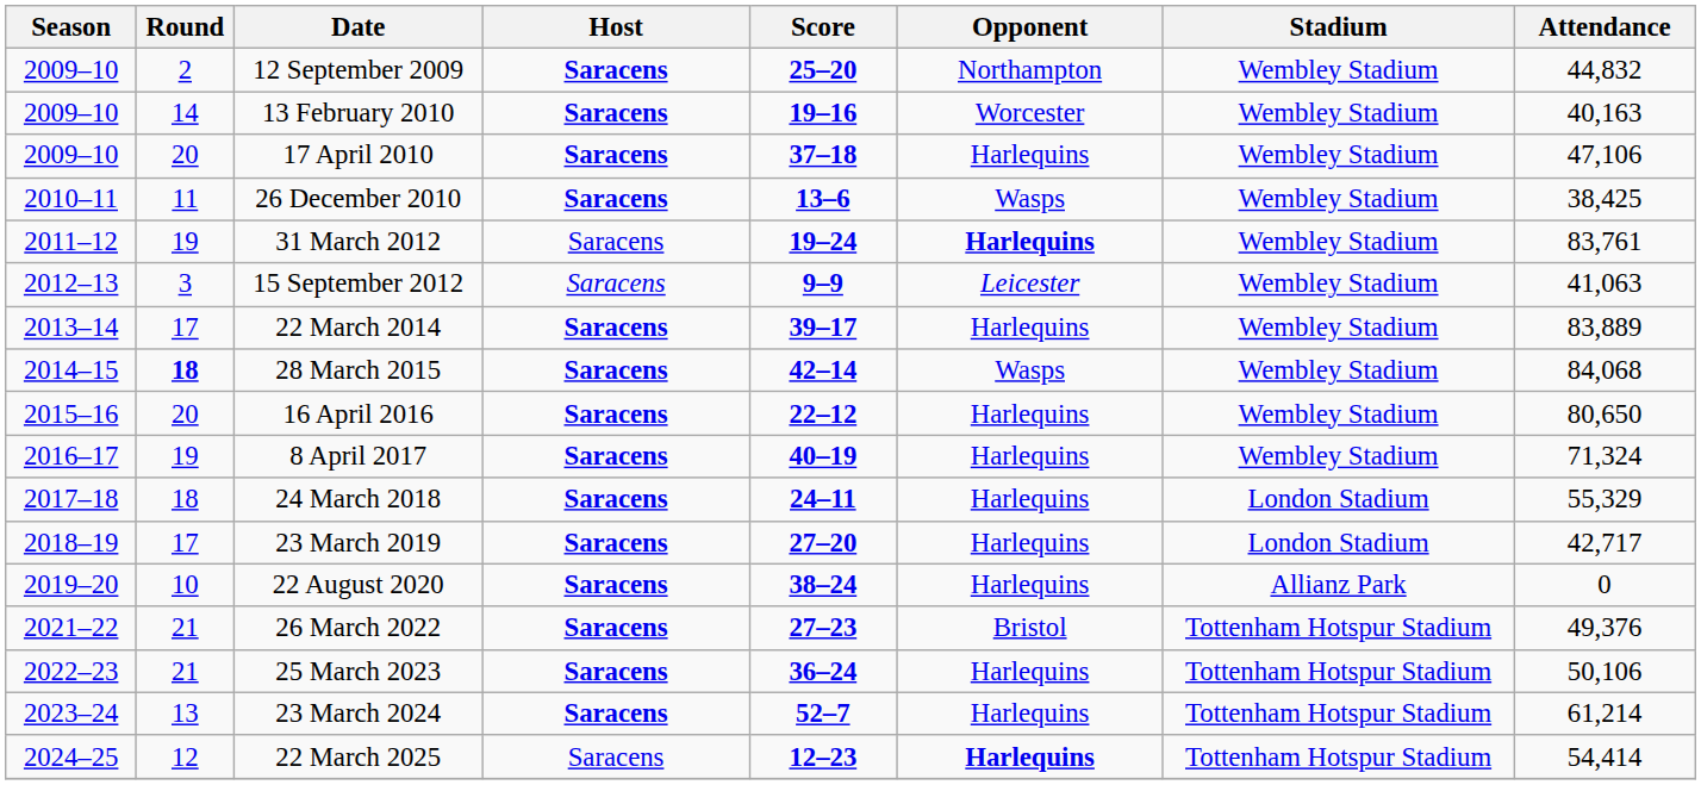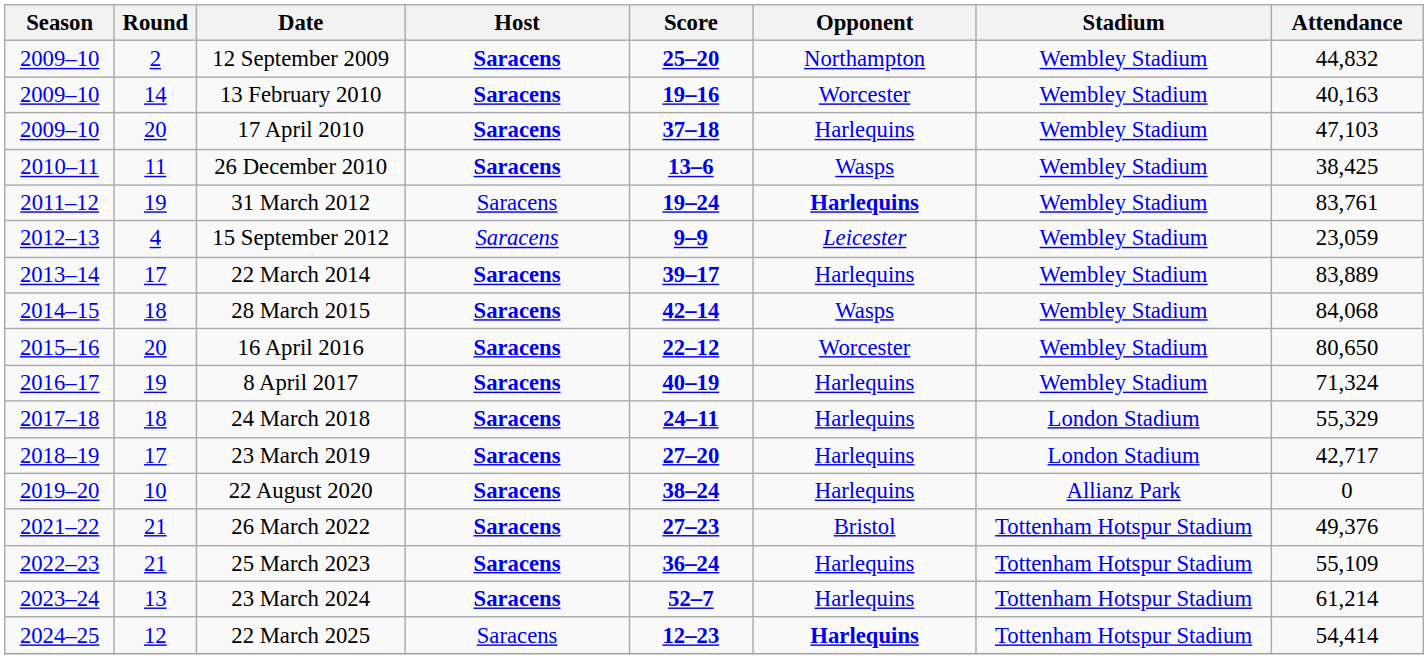 <table class="wikitable" style="text-align:center;">
 <tr>
 <th style="width:70px">Season</th>
 <th style="width:50px">Round</th>
 <th style="width:140px">Date</th>
 <th style="width:150px">Host</th>
 <th style="width:80px">Score</th>
 <th style="width:150px">Opponent</th>
 <th style="width:200px">Stadium</th>
 <th style="width:100px">Attendance</th>
 </tr>
 <tr>
 <td><a href='#'>2009–10</a></td>
 <td><a href='#'>2</a></td>
 <td>12 September 2009</td>
 <td><strong><a href='#'>Saracens</a></strong></td>
 <td><strong><a href='#'>25–20</a></strong></td>
 <td><a href='#'>Northampton</a></td>
 <td><a href='#'>Wembley Stadium</a></td>
 <td>44,832</td>
 </tr>
 <tr>
 <td><a href='#'>2009–10</a></td>
 <td><a href='#'>14</a></td>
 <td>13 February 2010</td>
 <td><strong><a href='#'>Saracens</a></strong></td>
 <td><strong><a href='#'>19–16</a></strong></td>
 <td><a href='#'>Worcester</a></td>
 <td><a href='#'>Wembley Stadium</a></td>
 <td>40,163</td>
 </tr>
 <tr>
 <td><a href='#'>2009–10</a></td>
 <td><a href='#'>20</a></td>
 <td>17 April 2010</td>
 <td><strong><a href='#'>Saracens</a></strong></td>
 <td><strong><a href='#'>37–18</a></strong></td>
 <td><a href='#'>Harlequins</a></td>
 <td><a href='#'>Wembley Stadium</a></td>
-<td>47,106</td>
+<td>47,103</td>
 </tr>
 <tr>
 <td><a href='#'>2010–11</a></td>
 <td><a href='#'>11</a></td>
 <td>26 December 2010</td>
 <td><strong><a href='#'>Saracens</a></strong></td>
 <td><strong><a href='#'>13–6</a></strong></td>
 <td><a href='#'>Wasps</a></td>
 <td><a href='#'>Wembley Stadium</a></td>
 <td>38,425</td>
 </tr>
 <tr>
 <td><a href='#'>2011–12</a></td>
 <td><a href='#'>19</a></td>
 <td>31 March 2012</td>
 <td><a href='#'>Saracens</a></td>
 <td><strong><a href='#'>19–24</a></strong></td>
 <td><strong><a href='#'>Harlequins</a></strong></td>
 <td><a href='#'>Wembley Stadium</a></td>
 <td>83,761</td>
 </tr>
 <tr>
 <td><a href='#'>2012–13</a></td>
-<td><a href='#'>3</a></td>
+<td><a href='#'>4</a></td>
 <td>15 September 2012</td>
 <td><em><a href='#'>Saracens</a></em></td>
 <td><strong><a href='#'>9–9</a></strong></td>
 <td><em><a href='#'>Leicester</a></em></td>
 <td><a href='#'>Wembley Stadium</a></td>
-<td>41,063</td>
+<td>23,059</td>
 </tr>
 <tr>
 <td><a href='#'>2013–14</a></td>
 <td><a href='#'>17</a></td>
 <td>22 March 2014</td>
 <td><strong><a href='#'>Saracens</a></strong></td>
 <td><strong><a href='#'>39–17</a></strong></td>
 <td><a href='#'>Harlequins</a></td>
 <td><a href='#'>Wembley Stadium</a></td>
 <td>83,889</td>
 </tr>
 <tr>
 <td><a href='#'>2014–15</a></td>
-<td><strong><a href='#'>18</a></strong></td>
+<td><a href='#'>18</a></td>
 <td>28 March 2015</td>
 <td><strong><a href='#'>Saracens</a></strong></td>
 <td><strong><a href='#'>42–14</a></strong></td>
 <td><a href='#'>Wasps</a></td>
 <td><a href='#'>Wembley Stadium</a></td>
 <td>84,068</td>
 </tr>
 <tr>
 <td><a href='#'>2015–16</a></td>
 <td><a href='#'>20</a></td>
 <td>16 April 2016</td>
 <td><strong><a href='#'>Saracens</a></strong></td>
 <td><strong><a href='#'>22–12</a></strong></td>
-<td><a href='#'>Harlequins</a></td>
+<td><a href='#'>Worcester</a></td>
 <td><a href='#'>Wembley Stadium</a></td>
 <td>80,650</td>
 </tr>
 <tr>
 <td><a href='#'>2016–17</a></td>
 <td><a href='#'>19</a></td>
 <td>8 April 2017</td>
 <td><strong><a href='#'>Saracens</a></strong></td>
 <td><strong><a href='#'>40–19</a></strong></td>
 <td><a href='#'>Harlequins</a></td>
 <td><a href='#'>Wembley Stadium</a></td>
 <td>71,324</td>
 </tr>
 <tr>
 <td><a href='#'>2017–18</a></td>
 <td><a href='#'>18</a></td>
 <td>24 March 2018</td>
 <td><strong><a href='#'>Saracens</a></strong></td>
 <td><strong><a href='#'>24–11</a></strong></td>
 <td><a href='#'>Harlequins</a></td>
 <td><a href='#'>London Stadium</a></td>
 <td>55,329</td>
 </tr>
 <tr>
 <td><a href='#'>2018–19</a></td>
 <td><a href='#'>17</a></td>
 <td>23 March 2019</td>
 <td><strong><a href='#'>Saracens</a></strong></td>
 <td><strong><a href='#'>27–20</a></strong></td>
 <td><a href='#'>Harlequins</a></td>
 <td><a href='#'>London Stadium</a></td>
 <td>42,717</td>
 </tr>
 <tr>
 <td><a href='#'>2019–20</a></td>
 <td><a href='#'>10</a></td>
 <td>22 August 2020</td>
 <td><strong><a href='#'>Saracens</a></strong></td>
 <td><strong><a href='#'>38–24</a></strong></td>
 <td><a href='#'>Harlequins</a></td>
 <td><a href='#'>Allianz Park</a></td>
 <td>0</td>
 </tr>
 <tr>
 <td><a href='#'>2021–22</a></td>
 <td><a href='#'>21</a></td>
 <td>26 March 2022</td>
 <td><strong><a href='#'>Saracens</a></strong></td>
 <td><strong><a href='#'>27–23</a></strong></td>
 <td><a href='#'>Bristol</a></td>
 <td><a href='#'>Tottenham Hotspur Stadium</a></td>
 <td>49,376</td>
 </tr>
 <tr>
 <td><a href='#'>2022–23</a></td>
 <td><a href='#'>21</a></td>
 <td>25 March 2023</td>
 <td><strong><a href='#'>Saracens</a></strong></td>
 <td><strong><a href='#'>36–24</a></strong></td>
 <td><a href='#'>Harlequins</a></td>
 <td><a href='#'>Tottenham Hotspur Stadium</a></td>
-<td>50,106</td>
+<td>55,109</td>
 </tr>
 <tr>
 <td><a href='#'>2023–24</a></td>
 <td><a href='#'>13</a></td>
 <td>23 March 2024</td>
 <td><strong><a href='#'>Saracens</a></strong></td>
 <td><strong><a href='#'>52–7</a></strong></td>
 <td><a href='#'>Harlequins</a></td>
 <td><a href='#'>Tottenham Hotspur Stadium</a></td>
 <td>61,214</td>
 </tr>
 <tr>
 <td><a href='#'>2024–25</a></td>
 <td><a href='#'>12</a></td>
 <td>22 March 2025</td>
 <td><a href='#'>Saracens</a></td>
 <td><strong><a href='#'>12–23</a></strong></td>
 <td><strong><a href='#'>Harlequins</a></strong></td>
 <td><a href='#'>Tottenham Hotspur Stadium</a></td>
 <td>54,414</td>
 </tr>
 <tr>
 </tr>
 </table>
